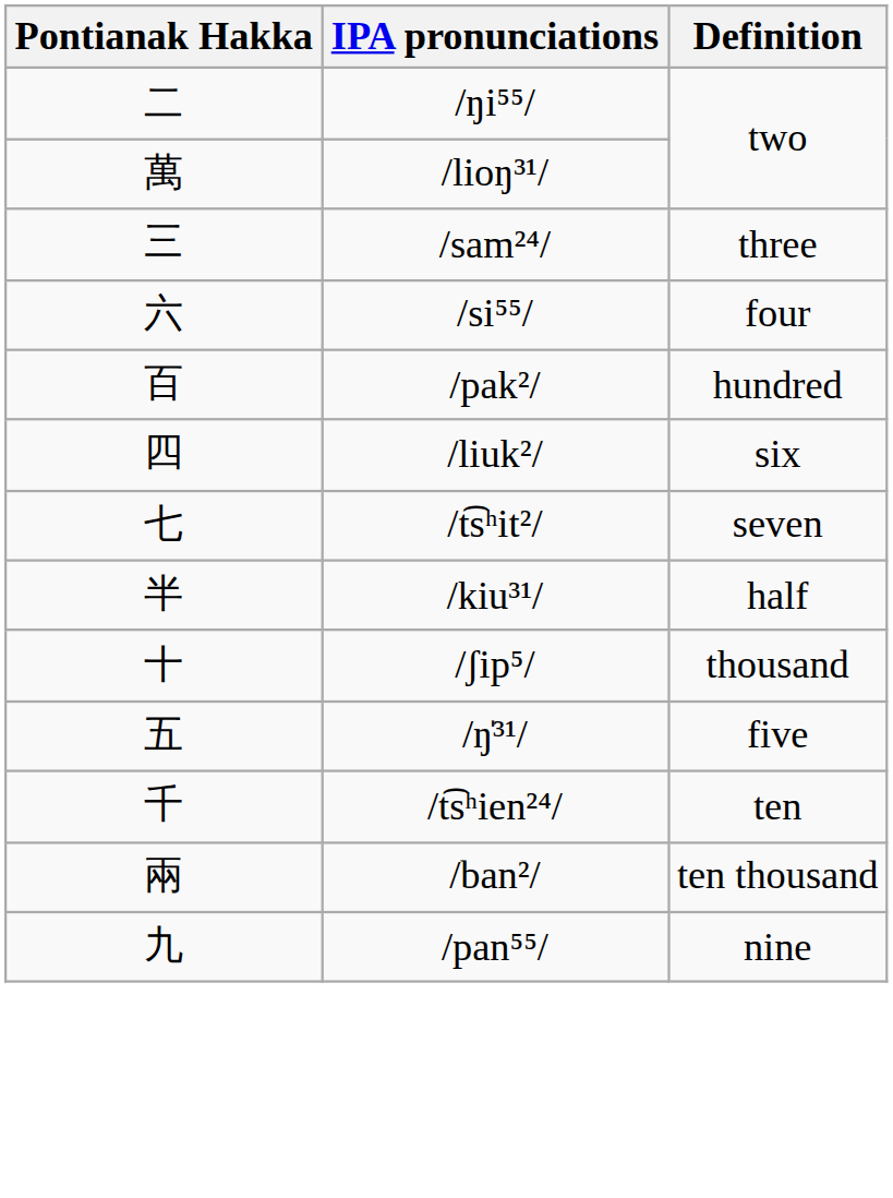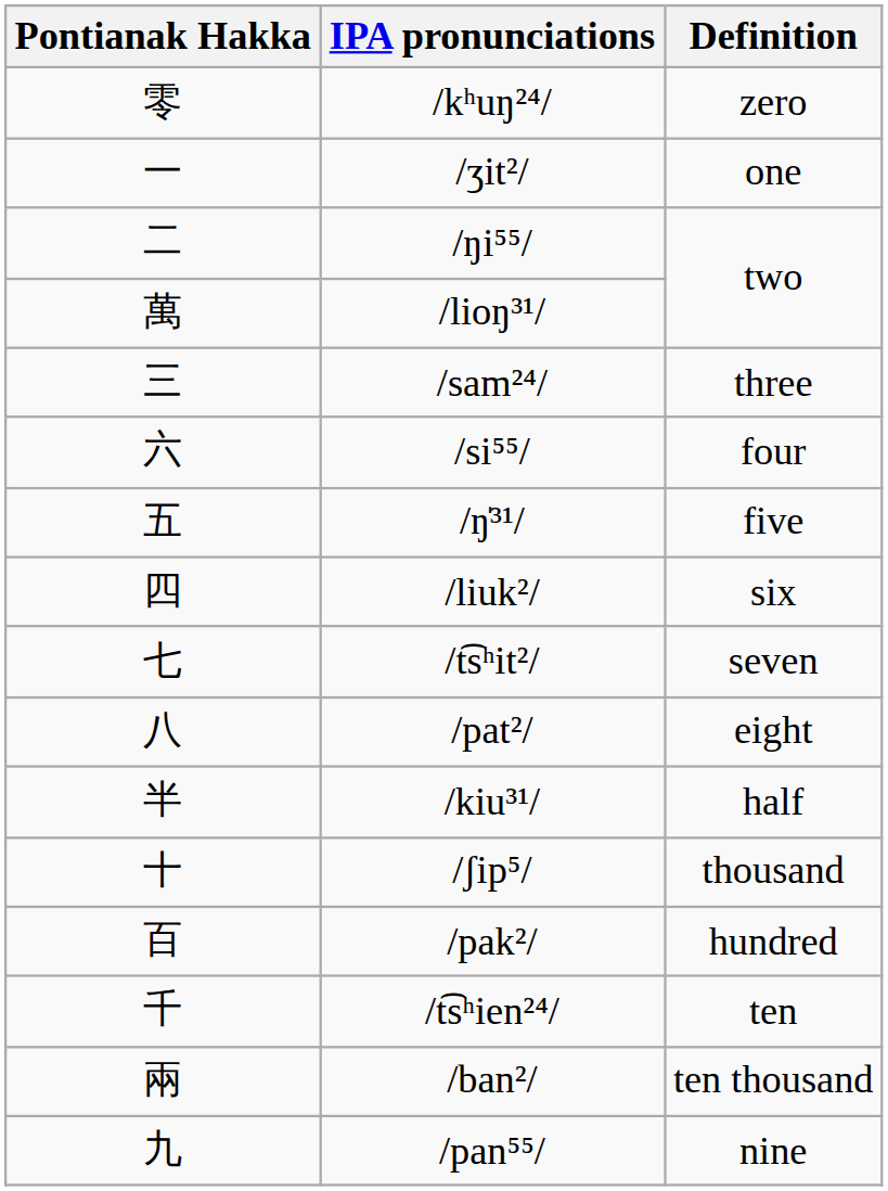 <table class="wikitable">
 <tr>
 <th>Pontianak Hakka</th>
 <th><a href='#'>IPA</a> pronunciations</th>
 <th>Definition</th>
+</tr>
+<tr align="center">
+<td>零</td>
+<td>/kʰuŋ²⁴/</td>
+<td>zero</td>
+</tr>
+<tr align="center">
+<td>一</td>
+<td>/ʒit²/</td>
+<td>one</td>
 </tr>
 <tr align="center">
 <td>二</td>
 <td>/ŋi⁵⁵/</td>
 <td rowspan="2">two</td>
 </tr>
 <tr align="center">
 <td>萬</td>
 <td>/lioŋ³¹/</td>
 </tr>
 <tr align="center">
 <td>三</td>
 <td>/sam²⁴/</td>
 <td>three</td>
 </tr>
 <tr align="center">
 <td>六</td>
 <td>/si⁵⁵/</td>
 <td>four</td>
 </tr>
 <tr align="center">
-<td>百</td>
-<td>/pak²/</td>
-<td>hundred</td>
+<td>五</td>
+<td>/ŋ̍³¹/</td>
+<td>five</td>
 </tr>
 <tr align="center">
 <td>四</td>
 <td>/liuk²/</td>
 <td>six</td>
 </tr>
 <tr align="center">
 <td>七</td>
 <td>/t͡sʰit²/</td>
 <td>seven</td>
 </tr>
 <tr align="center">
+<td>八</td>
+<td>/pat²/</td>
+<td>eight</td>
+</tr>
+<tr align="center">
 <td>半</td>
 <td>/kiu³¹/</td>
 <td>half</td>
 </tr>
 <tr align="center">
 <td>十</td>
 <td>/ʃip⁵/</td>
 <td>thousand</td>
 </tr>
 <tr align="center">
-<td>五</td>
-<td>/ŋ̍³¹/</td>
-<td>five</td>
+<td>百</td>
+<td>/pak²/</td>
+<td>hundred</td>
 </tr>
 <tr align="center">
 <td>千</td>
 <td>/t͡sʰien²⁴/</td>
 <td>ten</td>
 </tr>
 <tr align="center">
 <td>兩</td>
 <td>/ban²/</td>
 <td>ten thousand</td>
 </tr>
 <tr align="center">
 <td>九</td>
 <td>/pan⁵⁵/</td>
 <td>nine</td>
 </tr>
 </table>
